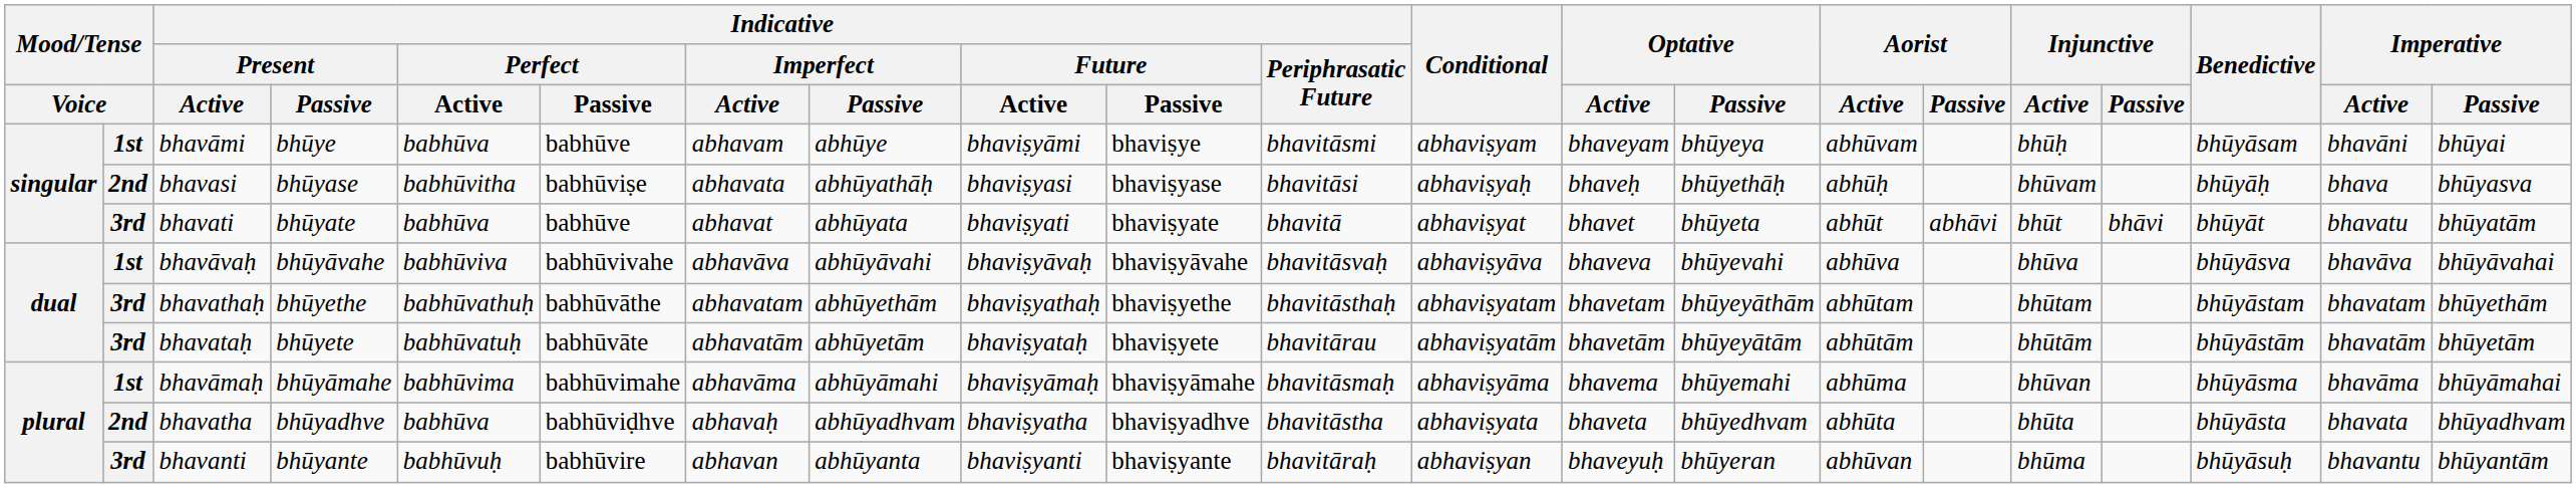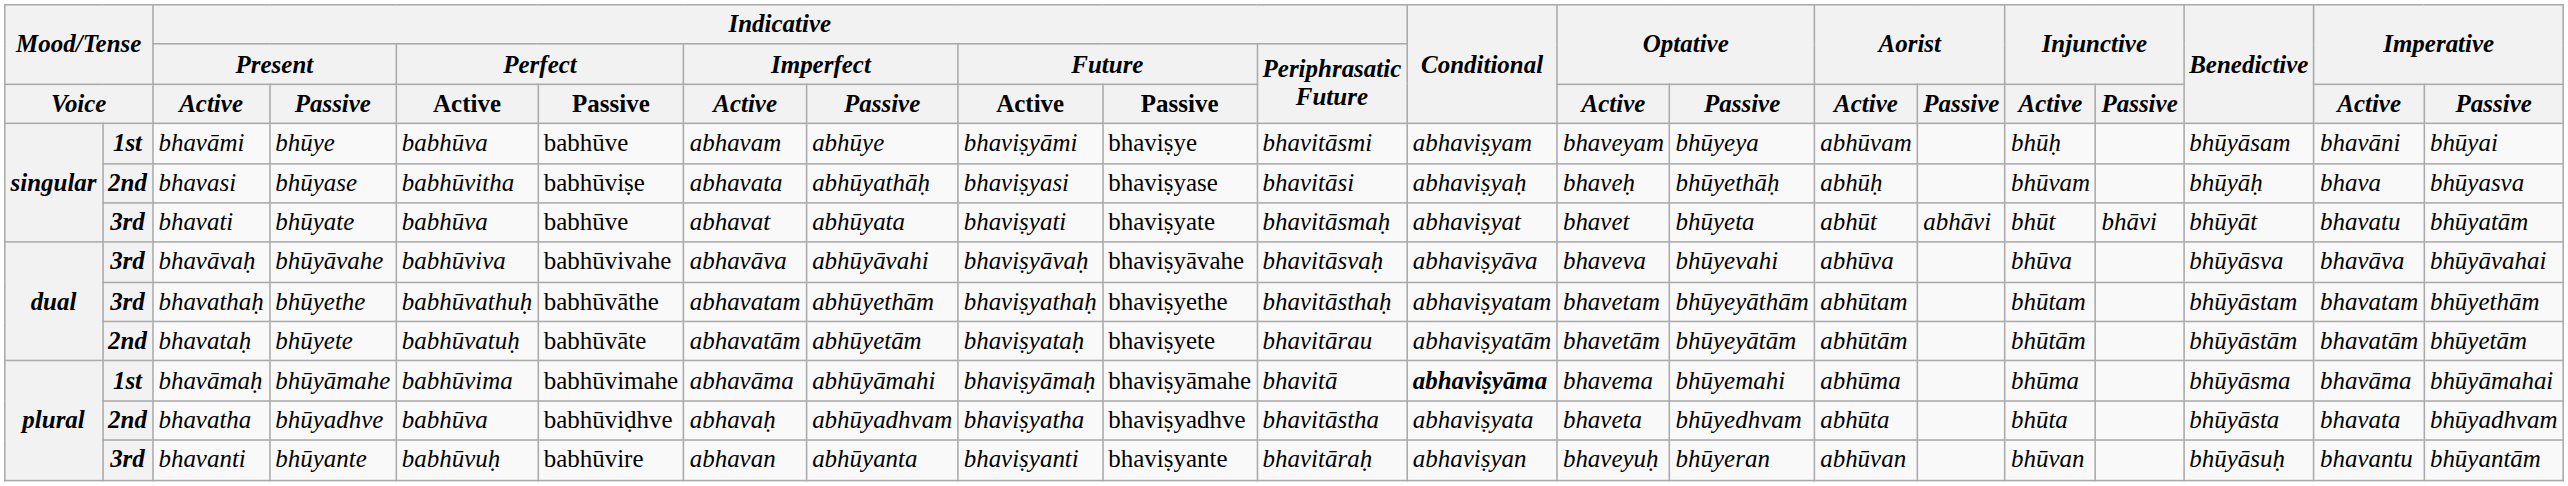 <table class="wikitable">
 <tr>
 <th colspan="2" rowspan="2"><em>Mood/Tense</em></th>
 <th colspan="9"><em>Indicative</em></th>
 <th rowspan="3"><em>Conditional</em></th>
 <th colspan="2" rowspan="2"><em>Optative</em></th>
 <th colspan="2" rowspan="2"><em>Aorist</em></th>
 <th colspan="2" rowspan="2"><em>Injunctive</em></th>
 <th rowspan="3"><em>Benedictive</em></th>
 <th colspan="2" rowspan="2"><em>Imperative</em></th>
 </tr>
 <tr>
 <th colspan="2"><em>Present</em></th>
 <th colspan="2"><em>Perfect</em></th>
 <th colspan="2"><em>Imperfect</em></th>
 <th colspan="2"><em>Future</em></th>
 <th rowspan="2"><em>Periphrasatic</em><br><em>Future</em></th>
 </tr>
 <tr>
 <th colspan="2"><em>Voice</em></th>
 <th><em>Active</em></th>
 <th><em>Passive</em></th>
 <th>Active</th>
 <th>Passive</th>
 <th><em>Active</em></th>
 <th><em>Passive</em></th>
 <th>Active</th>
 <th>Passive</th>
 <th><em>Active</em></th>
 <th><em>Passive</em></th>
 <th><em>Active</em></th>
 <th><em>Passive</em></th>
 <th><em>Active</em></th>
 <th><em>Passive</em></th>
 <th><em>Active</em></th>
 <th><em>Passive</em></th>
 </tr>
 <tr>
 <th rowspan="3"><em>singular</em></th>
 <th><em>1st</em></th>
 <td><em>bhavāmi</em></td>
 <td><em>bhūye</em></td>
 <td><em>babhūva</em></td>
 <td>babhūve</td>
 <td><em>abhavam</em></td>
 <td><em>abhūye</em></td>
 <td><em>bhaviṣyāmi</em></td>
 <td>bhaviṣye</td>
 <td><em>bhavitāsmi</em></td>
 <td><em>abhaviṣyam</em></td>
 <td><em>bhaveyam</em></td>
 <td><em>bhūyeya</em></td>
 <td><em>abhūvam</em></td>
 <td></td>
 <td><em>bhūḥ</em></td>
 <td></td>
 <td><em>bhūyāsam</em></td>
 <td><em>bhavāni</em></td>
 <td><em>bhūyai</em></td>
 </tr>
 <tr>
 <th><em>2nd</em></th>
 <td><em>bhavasi</em></td>
 <td><em>bhūyase</em></td>
 <td><em>babhūvitha</em></td>
 <td>babhūviṣe</td>
 <td><em>abhavata</em></td>
 <td><em>abhūyathāḥ</em></td>
 <td><em>bhaviṣyasi</em></td>
 <td>bhaviṣyase</td>
 <td><em>bhavitāsi</em></td>
 <td><em>abhaviṣyaḥ</em></td>
 <td><em>bhaveḥ</em></td>
 <td><em>bhūyethāḥ</em></td>
 <td><em>abhūḥ</em></td>
 <td></td>
 <td><em>bhūvam</em></td>
 <td></td>
 <td><em>bhūyāḥ</em></td>
 <td><em>bhava</em></td>
 <td><em>bhūyasva</em></td>
 </tr>
 <tr>
 <th><em>3rd</em></th>
 <td><em>bhavati</em></td>
 <td><em>bhūyate</em></td>
 <td><em>babhūva</em></td>
 <td>babhūve</td>
 <td><em>abhavat</em></td>
 <td><em>abhūyata</em></td>
 <td><em>bhaviṣyati</em></td>
 <td>bhaviṣyate</td>
-<td><em>bhavitā</em></td>
+<td><em>bhavitāsmaḥ</em></td>
 <td><em>abhaviṣyat</em></td>
 <td><em>bhavet</em></td>
 <td><em>bhūyeta</em></td>
 <td><em>abhūt</em></td>
 <td><em>abhāvi</em></td>
 <td><em>bhūt</em></td>
 <td><em>bhāvi</em></td>
 <td><em>bhūyāt</em></td>
 <td><em>bhavatu</em></td>
 <td><em>bhūyatām</em></td>
 </tr>
 <tr>
 <th rowspan="3"><em>dual</em></th>
-<th><em>1st</em></th>
+<th><em>3rd</em></th>
 <td><em>bhavāvaḥ</em></td>
 <td><em>bhūyāvahe</em></td>
 <td><em>babhūviva</em></td>
 <td>babhūvivahe</td>
 <td><em>abhavāva</em></td>
 <td><em>abhūyāvahi</em></td>
 <td><em>bhaviṣyāvaḥ</em></td>
 <td>bhaviṣyāvahe</td>
 <td><em>bhavitāsvaḥ</em></td>
 <td><em>abhaviṣyāva</em></td>
 <td><em>bhaveva</em></td>
 <td><em>bhūyevahi</em></td>
 <td><em>abhūva</em></td>
 <td></td>
 <td><em>bhūva</em></td>
 <td></td>
 <td><em>bhūyāsva</em></td>
 <td><em>bhavāva</em></td>
 <td><em>bhūyāvahai</em></td>
 </tr>
 <tr>
 <th><em>3rd</em></th>
 <td><em>bhavathaḥ</em></td>
 <td><em>bhūyethe</em></td>
 <td><em>babhūvathuḥ</em></td>
 <td>babhūvāthe</td>
 <td><em>abhavatam</em></td>
 <td><em>abhūyethām</em></td>
 <td><em>bhaviṣyathaḥ</em></td>
 <td>bhaviṣyethe</td>
 <td><em>bhavitāsthaḥ</em></td>
 <td><em>abhaviṣyatam</em></td>
 <td><em>bhavetam</em></td>
 <td><em>bhūyeyāthām</em></td>
 <td><em>abhūtam</em></td>
 <td></td>
 <td><em>bhūtam</em></td>
 <td></td>
 <td><em>bhūyāstam</em></td>
 <td><em>bhavatam</em></td>
 <td><em>bhūyethām</em></td>
 </tr>
 <tr>
-<th><em>3rd</em></th>
+<th><em>2nd</em></th>
 <td><em>bhavataḥ</em></td>
 <td><em>bhūyete</em></td>
 <td><em>babhūvatuḥ</em></td>
 <td>babhūvāte</td>
 <td><em>abhavatām</em></td>
 <td><em>abhūyetām</em></td>
 <td><em>bhaviṣyataḥ</em></td>
 <td>bhaviṣyete</td>
 <td><em>bhavitārau</em></td>
 <td><em>abhaviṣyatām</em></td>
 <td><em>bhavetām</em></td>
 <td><em>bhūyeyātām</em></td>
 <td><em>abhūtām</em></td>
 <td></td>
 <td><em>bhūtām</em></td>
 <td></td>
 <td><em>bhūyāstām</em></td>
 <td><em>bhavatām</em></td>
 <td><em>bhūyetām</em></td>
 </tr>
 <tr>
 <th rowspan="3"><em>plural</em></th>
 <th><em>1st</em></th>
 <td><em>bhavāmaḥ</em></td>
 <td><em>bhūyāmahe</em></td>
 <td><em>babhūvima</em></td>
 <td>babhūvimahe</td>
 <td><em>abhavāma</em></td>
 <td><em>abhūyāmahi</em></td>
 <td><em>bhaviṣyāmaḥ</em></td>
 <td>bhaviṣyāmahe</td>
-<td><em>bhavitāsmaḥ</em></td>
-<td><em>abhaviṣyāma</em></td>
+<td><em>bhavitā</em></td>
+<td><strong><em>abhaviṣyāma</em></strong></td>
 <td><em>bhavema</em></td>
 <td><em>bhūyemahi</em></td>
 <td><em>abhūma</em></td>
 <td></td>
-<td><em>bhūvan</em></td>
+<td><em>bhūma</em></td>
 <td></td>
 <td><em>bhūyāsma</em></td>
 <td><em>bhavāma</em></td>
 <td><em>bhūyāmahai</em></td>
 </tr>
 <tr>
 <th><em>2nd</em></th>
 <td><em>bhavatha</em></td>
 <td><em>bhūyadhve</em></td>
 <td><em>babhūva</em></td>
 <td>babhūviḍhve</td>
 <td><em>abhavaḥ</em></td>
 <td><em>abhūyadhvam</em></td>
 <td><em>bhaviṣyatha</em></td>
 <td>bhaviṣyadhve</td>
 <td><em>bhavitāstha</em></td>
 <td><em>abhaviṣyata</em></td>
 <td><em>bhaveta</em></td>
 <td><em>bhūyedhvam</em></td>
 <td><em>abhūta</em></td>
 <td></td>
 <td><em>bhūta</em></td>
 <td></td>
 <td><em>bhūyāsta</em></td>
 <td><em>bhavata</em></td>
 <td><em>bhūyadhvam</em></td>
 </tr>
 <tr>
 <th><em>3rd</em></th>
 <td><em>bhavanti</em></td>
 <td><em>bhūyante</em></td>
 <td><em>babhūvuḥ</em></td>
 <td>babhūvire</td>
 <td><em>abhavan</em></td>
 <td><em>abhūyanta</em></td>
 <td><em>bhaviṣyanti</em></td>
 <td>bhaviṣyante</td>
 <td><em>bhavitāraḥ</em></td>
 <td><em>abhaviṣyan</em></td>
 <td><em>bhaveyuḥ</em></td>
 <td><em>bhūyeran</em></td>
 <td><em>abhūvan</em></td>
 <td></td>
-<td><em>bhūma</em></td>
+<td><em>bhūvan</em></td>
 <td></td>
 <td><em>bhūyāsuḥ</em></td>
 <td><em>bhavantu</em></td>
 <td><em>bhūyantām</em></td>
 </tr>
 </table>
